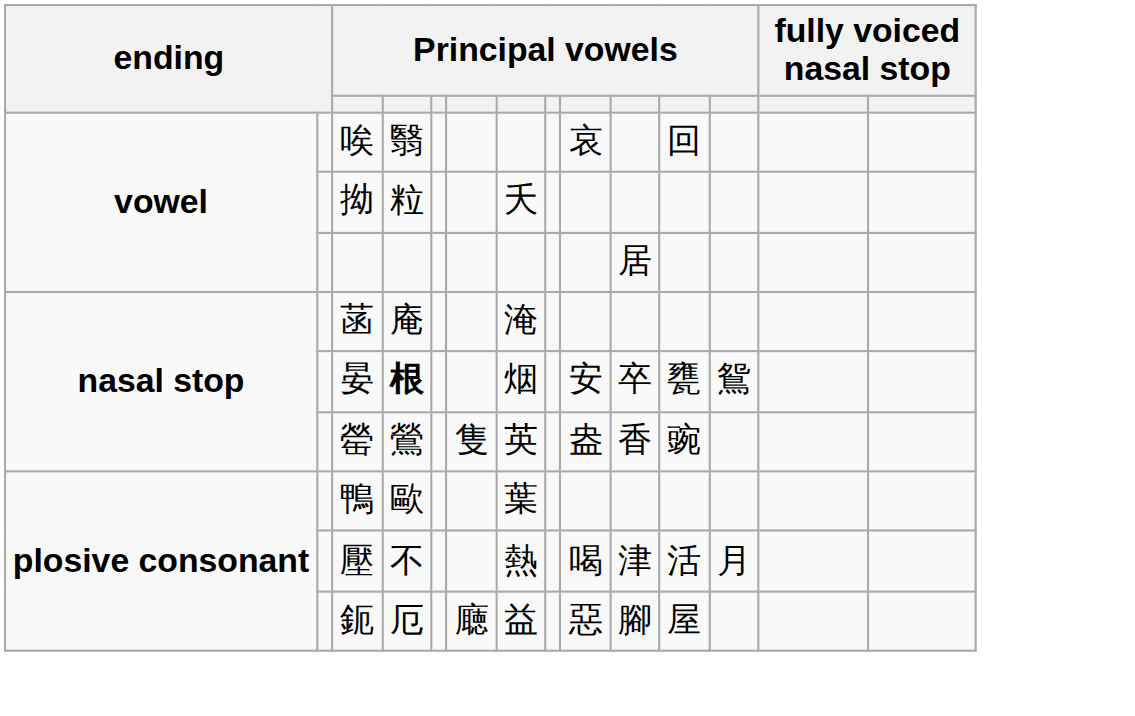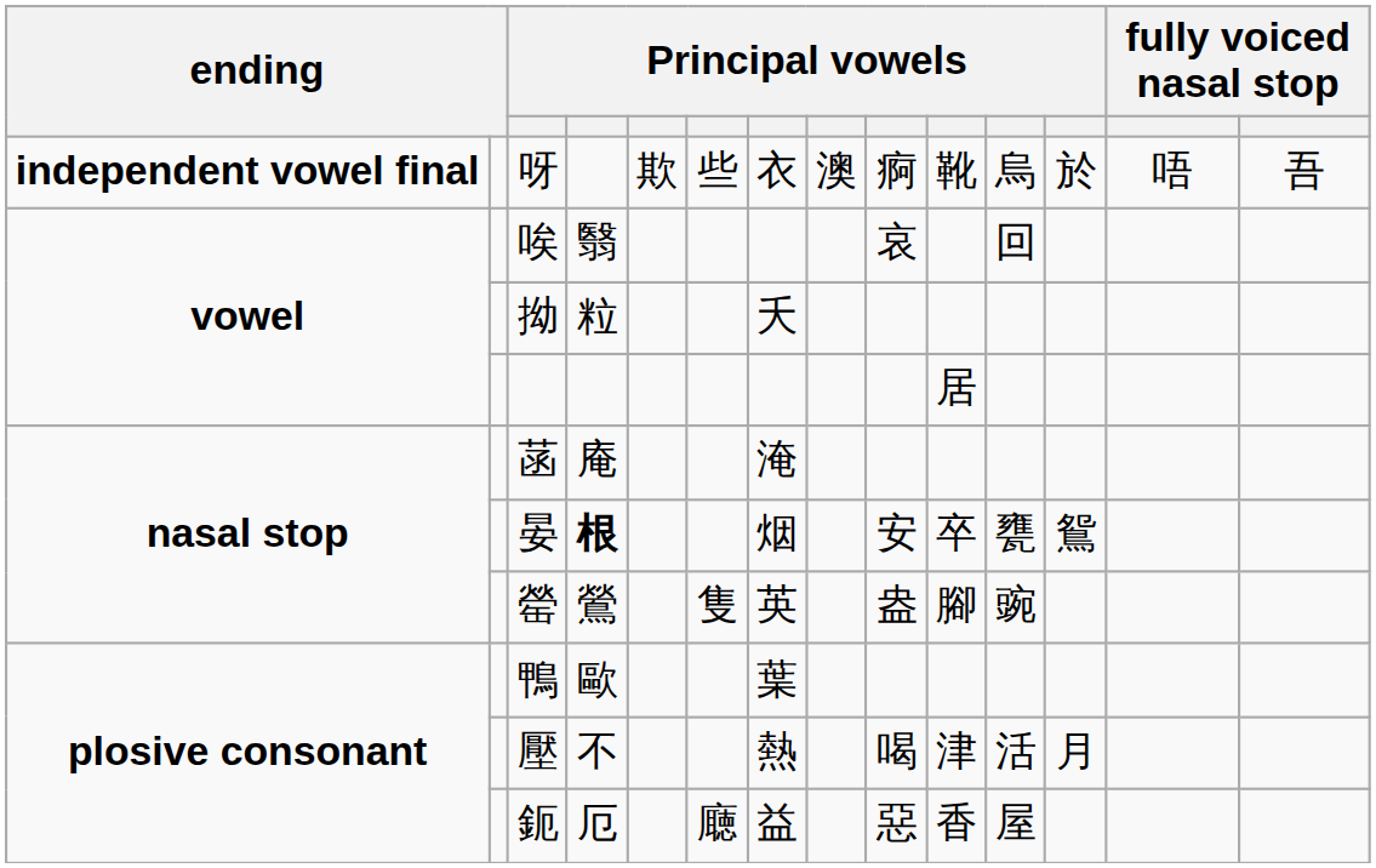 <table class="wikitable" style="text-align:center">
 <tr>
 <th rowspan="2" colspan="2" style="width:6em">ending</th>
 <th colspan="10">Principal vowels</th>
 <th colspan="2" style="width:6em">fully voiced nasal stop</th>
 </tr>
 <tr>
 <th></th>
 <th></th>
 <th></th>
 <th></th>
 <th></th>
 <th></th>
 <th></th>
 <th></th>
 <th></th>
 <th></th>
 <th></th>
 <th></th>
+</tr>
+<tr>
+<td><strong>independent vowel final</strong></td>
+<td></td>
+<td> 呀</td>
+<td></td>
+<td> 欺</td>
+<td> 些</td>
+<td> 衣</td>
+<td> 澳</td>
+<td> 痾</td>
+<td> 靴</td>
+<td> 烏</td>
+<td> 於</td>
+<td> 唔</td>
+<td> 吾</td>
 </tr>
 <tr>
 <td rowspan="3"><strong>vowel</strong></td>
 <td><strong></strong></td>
 <td> 唉</td>
 <td> 翳</td>
 <td></td>
 <td></td>
 <td></td>
 <td></td>
 <td> 哀</td>
 <td></td>
 <td> 回</td>
 <td></td>
 <td></td>
 <td></td>
 </tr>
 <tr>
 <td><strong></strong></td>
 <td> 拗</td>
 <td> 粒</td>
 <td></td>
 <td></td>
 <td> 夭</td>
 <td></td>
 <td></td>
 <td></td>
 <td></td>
 <td></td>
 <td></td>
 <td></td>
 </tr>
 <tr>
 <td><strong></strong></td>
 <td></td>
 <td></td>
 <td></td>
 <td></td>
 <td></td>
 <td></td>
 <td></td>
 <td> 居</td>
 <td></td>
 <td></td>
 <td></td>
 <td></td>
 </tr>
 <tr>
 <td rowspan="3"><strong>nasal stop</strong></td>
 <td><strong></strong></td>
 <td> 菡</td>
 <td> 庵</td>
 <td></td>
 <td></td>
 <td> 淹</td>
 <td></td>
 <td></td>
 <td></td>
 <td></td>
 <td></td>
 <td></td>
 <td></td>
 </tr>
 <tr>
 <td><strong></strong></td>
 <td> 晏</td>
 <td><strong> 根</strong></td>
 <td></td>
 <td></td>
 <td> 烟</td>
 <td></td>
 <td> 安</td>
 <td> 卒</td>
 <td> 甕</td>
 <td> 鴛</td>
 <td></td>
 <td></td>
 </tr>
 <tr>
 <td><strong></strong></td>
 <td> 罃</td>
 <td> 鶯</td>
 <td></td>
 <td> 隻</td>
 <td> 英</td>
 <td></td>
 <td> 盎</td>
-<td> 香</td>
+<td> 腳</td>
 <td> 豌</td>
 <td></td>
 <td></td>
 <td></td>
 </tr>
 <tr>
 <td rowspan="3"><strong>plosive consonant</strong></td>
 <td><strong></strong></td>
 <td> 鴨</td>
 <td> 歐</td>
 <td></td>
 <td></td>
 <td> 葉</td>
 <td></td>
 <td></td>
 <td></td>
 <td></td>
 <td></td>
 <td></td>
 <td></td>
 </tr>
 <tr>
 <td><strong></strong></td>
 <td> 壓</td>
 <td> 不</td>
 <td></td>
 <td></td>
 <td> 熱</td>
 <td></td>
 <td> 喝</td>
 <td> 津</td>
 <td> 活</td>
 <td> 月</td>
 <td></td>
 <td></td>
 </tr>
 <tr>
 <td><strong></strong></td>
 <td> 鈪</td>
 <td> 厄</td>
 <td></td>
 <td> 廰</td>
 <td> 益</td>
 <td></td>
 <td> 惡</td>
-<td> 腳</td>
+<td> 香</td>
 <td> 屋</td>
 <td></td>
 <td></td>
 <td></td>
 </tr>
 </table>
